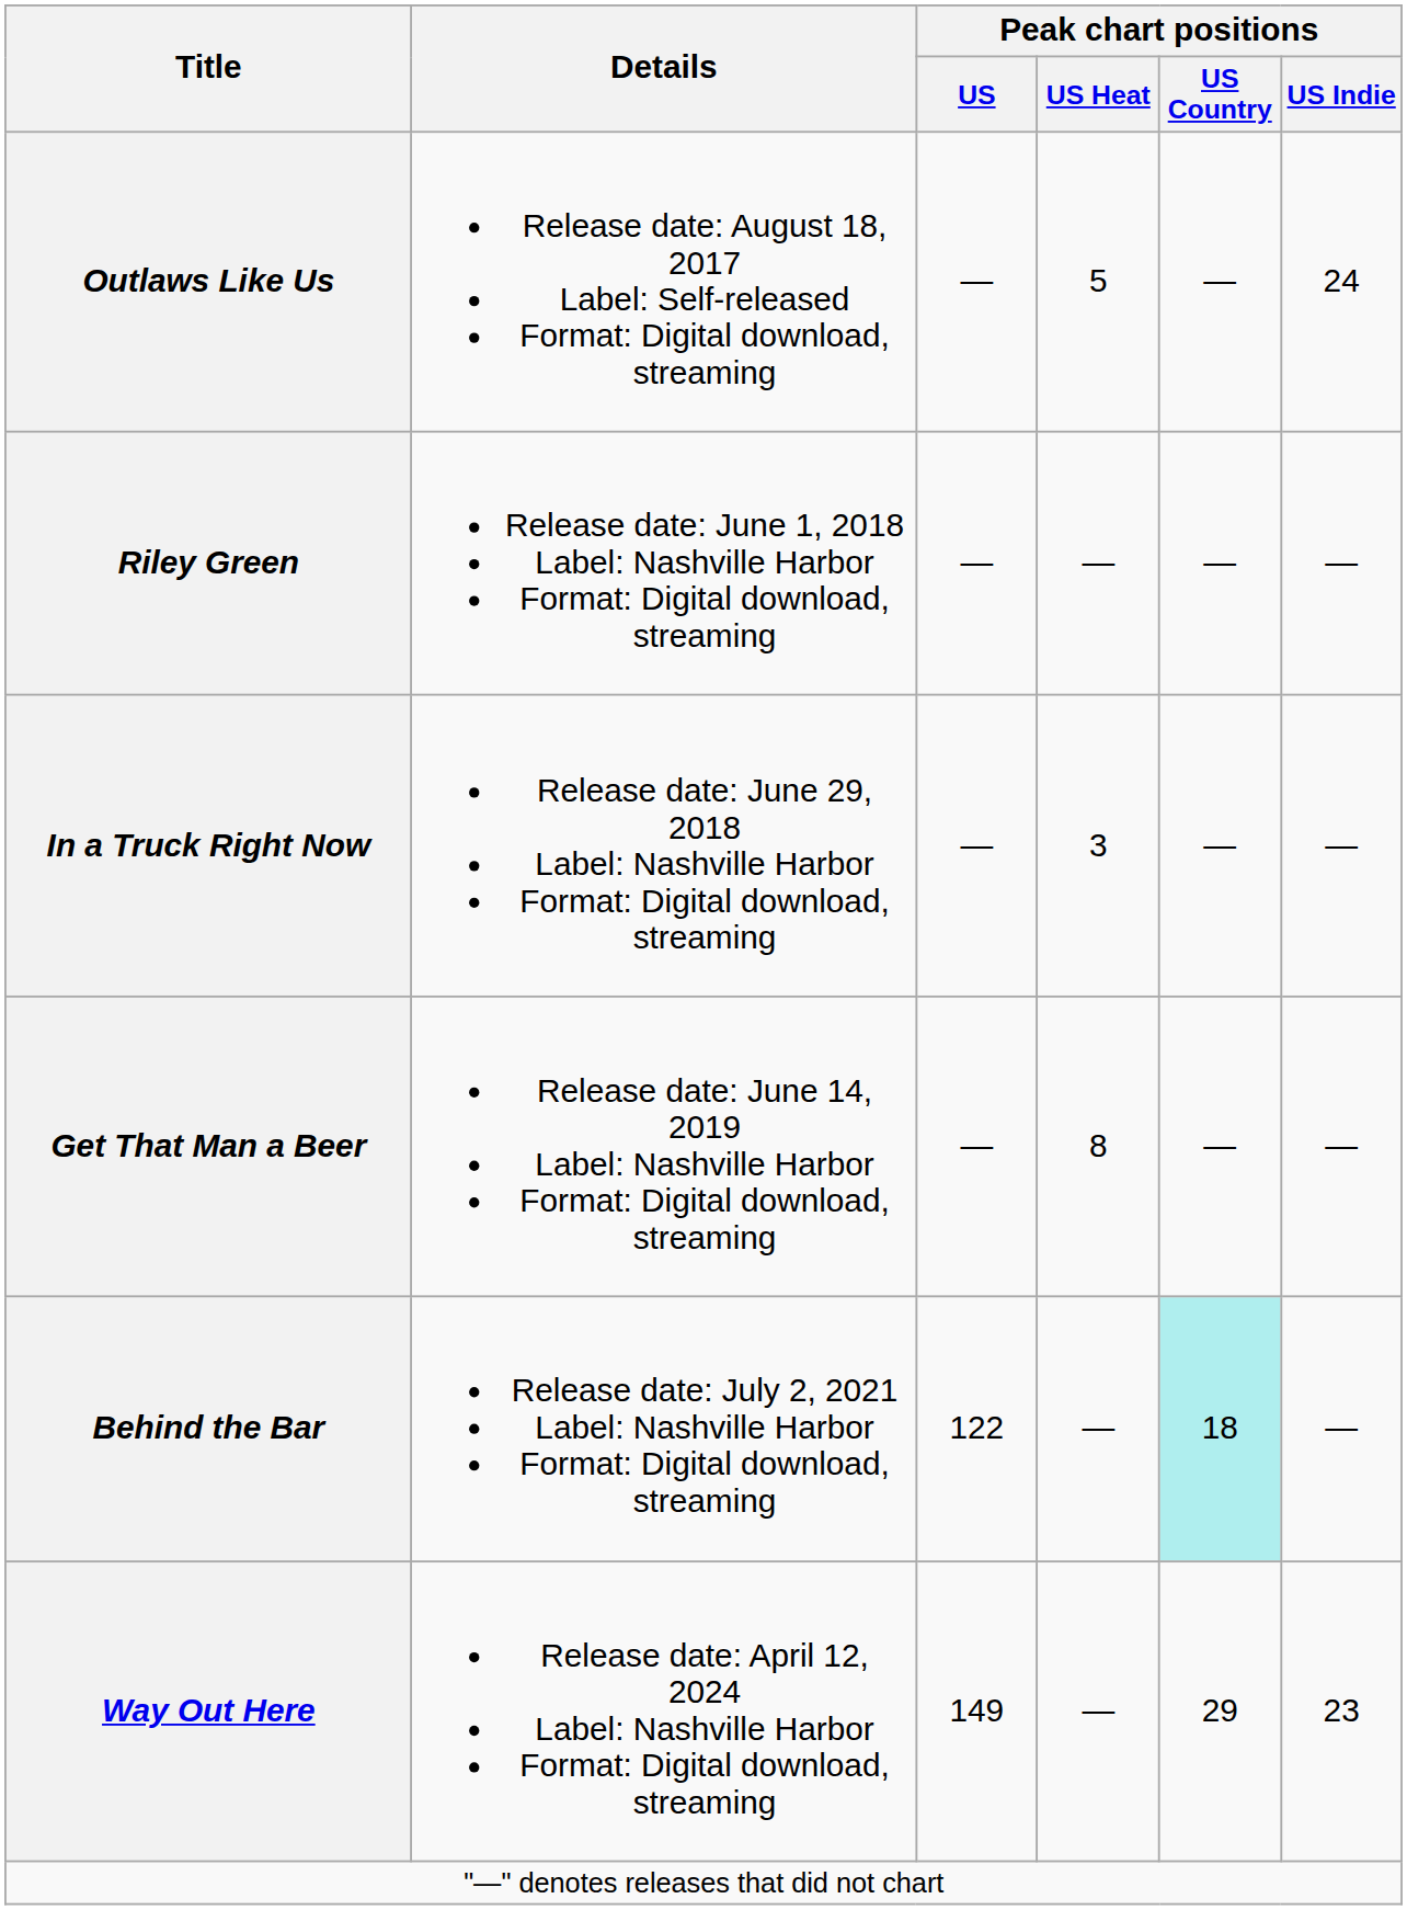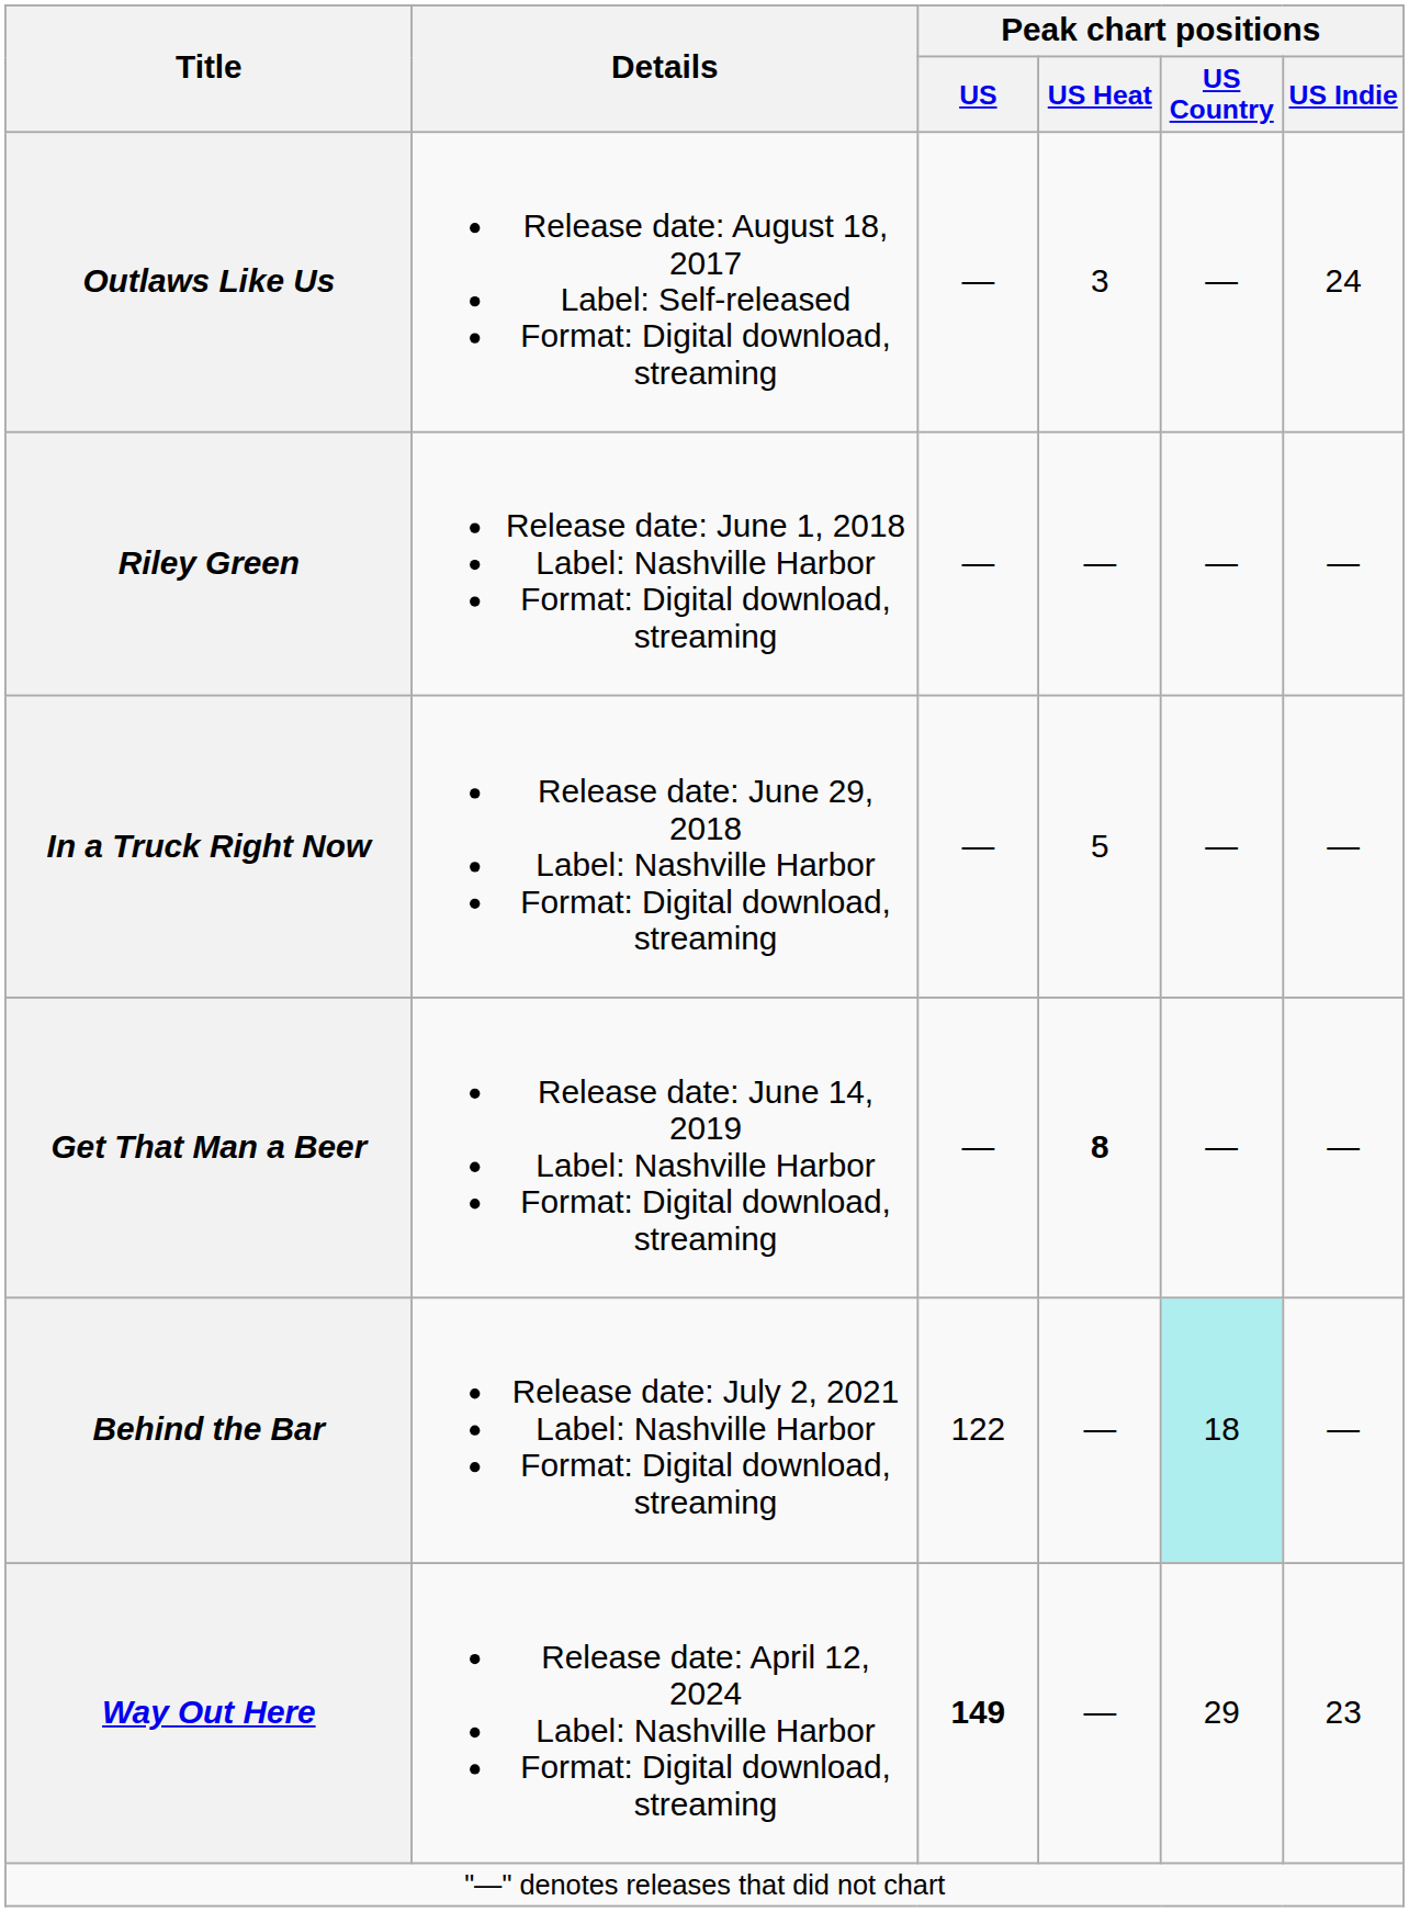 <table class="wikitable plainrowheaders" style="text-align:center;">
 <tr>
 <th scope="col" rowspan="2" style="width:12em;">Title</th>
 <th scope="col" rowspan="2" style="width:15em;">Details</th>
 <th scope="col" colspan="4">Peak chart positions</th>
 </tr>
 <tr style="font-size:smaller;">
 <th scope="col" style="width:4em;"><a href='#'>US</a><br></th>
 <th scope="col" style="width:4em;"><a href='#'>US Heat</a><br></th>
 <th scope="col" style="width:4em;"><a href='#'>US Country</a><br></th>
 <th scope="col" style="width:4em;"><a href='#'>US Indie</a><br></th>
 </tr>
 <tr>
 <th scope="row"><em>Outlaws Like Us</em></th>
 <td><br><ul><li>Release date: August 18, 2017</li><li>Label: Self-released</li><li>Format: Digital download, streaming</li></ul></td>
 <td>—</td>
-<td>5</td>
+<td>3</td>
 <td>—</td>
 <td>24</td>
 </tr>
 <tr>
 <th scope="row"><em>Riley Green</em></th>
 <td><br><ul><li>Release date: June 1, 2018</li><li>Label: Nashville Harbor</li><li>Format: Digital download, streaming</li></ul></td>
 <td>—</td>
 <td>—</td>
 <td>—</td>
 <td>—</td>
 </tr>
 <tr>
 <th scope="row"><em>In a Truck Right Now</em></th>
 <td><br><ul><li>Release date: June 29, 2018</li><li>Label: Nashville Harbor</li><li>Format: Digital download, streaming</li></ul></td>
 <td>—</td>
-<td>3</td>
+<td>5</td>
 <td>—</td>
 <td>—</td>
 </tr>
 <tr>
 <th scope="row"><em>Get That Man a Beer</em></th>
 <td><br><ul><li>Release date: June 14, 2019</li><li>Label: Nashville Harbor</li><li>Format: Digital download, streaming</li></ul></td>
 <td>—</td>
-<td>8</td>
+<td><strong>8</strong></td>
 <td>—</td>
 <td>—</td>
 </tr>
 <tr>
 <th scope="row"><em>Behind the Bar</em></th>
 <td><br><ul><li>Release date: July 2, 2021</li><li>Label: Nashville Harbor</li><li>Format: Digital download, streaming</li></ul></td>
 <td>122</td>
 <td>—</td>
 <td style="background: paleturquoise;">18</td>
 <td>—</td>
 </tr>
 <tr>
 <th scope="row"><em><a href='#'>Way Out Here</a></em></th>
 <td><br><ul><li>Release date: April 12, 2024</li><li>Label: Nashville Harbor</li><li>Format: Digital download, streaming</li></ul></td>
-<td>149</td>
+<td><strong>149</strong></td>
 <td>—</td>
 <td>29</td>
 <td>23</td>
 </tr>
 <tr>
 <td colspan="7" style="font-size:85%">"—" denotes releases that did not chart</td>
 </tr>
 </table>
